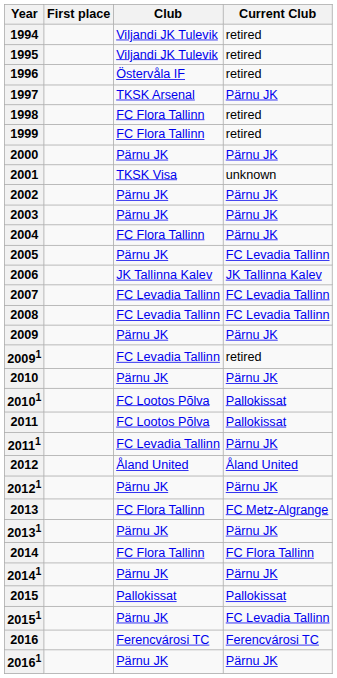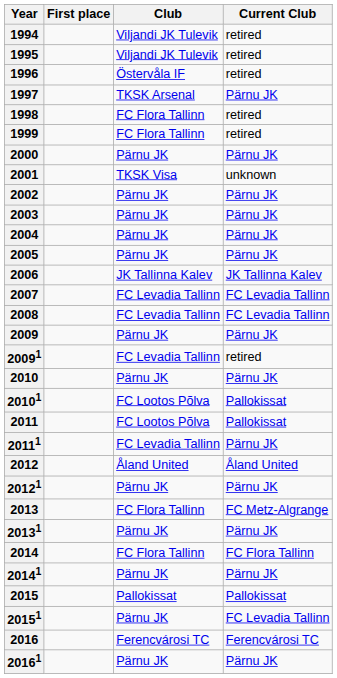 <table class="wikitable plainrowheaders sortable">
 <tr>
 <th scope=col>Year</th>
 <th scope=col>First place</th>
 <th scope=col>Club</th>
 <th scope=col>Current Club</th>
 </tr>
 <tr>
 <th scope=row style=text-align:center>1994</th>
 <td></td>
 <td> <a href='#'>Viljandi JK Tulevik</a></td>
 <td> retired</td>
 </tr>
 <tr>
 <th scope=row style=text-align:center>1995</th>
 <td></td>
 <td> <a href='#'>Viljandi JK Tulevik</a></td>
 <td> retired</td>
 </tr>
 <tr>
 <th scope=row style=text-align:center>1996</th>
 <td></td>
 <td> <a href='#'>Östervåla IF</a></td>
 <td> retired</td>
 </tr>
 <tr>
 <th scope=row style=text-align:center>1997</th>
 <td></td>
 <td> <a href='#'>TKSK Arsenal</a></td>
 <td> <a href='#'>Pärnu JK</a></td>
 </tr>
 <tr>
 <th scope=row style=text-align:center>1998</th>
 <td></td>
 <td> <a href='#'>FC Flora Tallinn</a></td>
 <td> retired</td>
 </tr>
 <tr>
 <th scope=row style=text-align:center>1999</th>
 <td></td>
 <td> <a href='#'>FC Flora Tallinn</a></td>
 <td> retired</td>
 </tr>
 <tr>
 <th scope=row style=text-align:center>2000</th>
 <td></td>
 <td> <a href='#'>Pärnu JK</a></td>
 <td> <a href='#'>Pärnu JK</a></td>
 </tr>
 <tr>
 <th scope=row style=text-align:center>2001</th>
 <td></td>
 <td> <a href='#'>TKSK Visa</a></td>
 <td> unknown</td>
 </tr>
 <tr>
 <th scope=row style=text-align:center>2002</th>
 <td></td>
 <td> <a href='#'>Pärnu JK</a></td>
 <td> <a href='#'>Pärnu JK</a></td>
 </tr>
 <tr>
 <th scope=row style=text-align:center>2003</th>
 <td></td>
 <td> <a href='#'>Pärnu JK</a></td>
 <td> <a href='#'>Pärnu JK</a></td>
 </tr>
 <tr>
 <th scope=row style=text-align:center>2004</th>
 <td></td>
-<td> <a href='#'>FC Flora Tallinn</a></td>
+<td> <a href='#'>Pärnu JK</a></td>
 <td> <a href='#'>Pärnu JK</a></td>
 </tr>
 <tr>
 <th scope=row style=text-align:center>2005</th>
 <td></td>
 <td> <a href='#'>Pärnu JK</a></td>
-<td> <a href='#'>FC Levadia Tallinn</a></td>
+<td> <a href='#'>Pärnu JK</a></td>
 </tr>
 <tr>
 <th scope=row style=text-align:center>2006</th>
 <td></td>
 <td> <a href='#'>JK Tallinna Kalev</a></td>
 <td> <a href='#'>JK Tallinna Kalev</a></td>
 </tr>
 <tr>
 <th scope=row style=text-align:center>2007</th>
 <td></td>
 <td> <a href='#'>FC Levadia Tallinn</a></td>
 <td> <a href='#'>FC Levadia Tallinn</a></td>
 </tr>
 <tr>
 <th scope=row style=text-align:center>2008</th>
 <td></td>
 <td> <a href='#'>FC Levadia Tallinn</a></td>
 <td> <a href='#'>FC Levadia Tallinn</a></td>
 </tr>
 <tr>
 <th scope=row style=text-align:center>2009</th>
 <td></td>
 <td> <a href='#'>Pärnu JK</a></td>
 <td> <a href='#'>Pärnu JK</a></td>
 </tr>
 <tr>
 <th scope=row style=text-align:center>2009<sup>1</sup></th>
 <td></td>
 <td> <a href='#'>FC Levadia Tallinn</a></td>
 <td> retired</td>
 </tr>
 <tr>
 <th scope=row style=text-align:center>2010</th>
 <td></td>
 <td> <a href='#'>Pärnu JK</a></td>
 <td> <a href='#'>Pärnu JK</a></td>
 </tr>
 <tr>
 <th scope=row style=text-align:center>2010<sup>1</sup></th>
 <td></td>
 <td> <a href='#'>FC Lootos Põlva</a></td>
 <td> <a href='#'>Pallokissat</a></td>
 </tr>
 <tr>
 <th scope=row style=text-align:center>2011</th>
 <td></td>
 <td> <a href='#'>FC Lootos Põlva</a></td>
 <td> <a href='#'>Pallokissat</a></td>
 </tr>
 <tr>
 <th scope=row style=text-align:center>2011<sup>1</sup></th>
 <td></td>
 <td> <a href='#'>FC Levadia Tallinn</a></td>
 <td> <a href='#'>Pärnu JK</a></td>
 </tr>
 <tr>
 <th scope=row style=text-align:center>2012</th>
 <td></td>
 <td> <a href='#'>Åland United</a></td>
 <td> <a href='#'>Åland United</a></td>
 </tr>
 <tr>
 <th scope=row style=text-align:center>2012<sup>1</sup></th>
 <td></td>
 <td> <a href='#'>Pärnu JK</a></td>
 <td> <a href='#'>Pärnu JK</a></td>
 </tr>
 <tr>
 <th scope=row style=text-align:center>2013</th>
 <td></td>
 <td> <a href='#'>FC Flora Tallinn</a></td>
 <td> <a href='#'>FC Metz-Algrange</a></td>
 </tr>
 <tr>
 <th scope=row style=text-align:center>2013<sup>1</sup></th>
 <td></td>
 <td> <a href='#'>Pärnu JK</a></td>
 <td> <a href='#'>Pärnu JK</a></td>
 </tr>
 <tr>
 <th scope=row style=text-align:center>2014</th>
 <td></td>
 <td> <a href='#'>FC Flora Tallinn</a></td>
 <td> <a href='#'>FC Flora Tallinn</a></td>
 </tr>
 <tr>
 <th scope=row style=text-align:center>2014<sup>1</sup></th>
 <td></td>
 <td> <a href='#'>Pärnu JK</a></td>
 <td> <a href='#'>Pärnu JK</a></td>
 </tr>
 <tr>
 <th scope=row style=text-align:center>2015</th>
 <td></td>
 <td> <a href='#'>Pallokissat</a></td>
 <td> <a href='#'>Pallokissat</a></td>
 </tr>
 <tr>
 <th scope=row style=text-align:center>2015<sup>1</sup></th>
 <td></td>
 <td> <a href='#'>Pärnu JK</a></td>
 <td> <a href='#'>FC Levadia Tallinn</a></td>
 </tr>
 <tr>
 <th scope=row style=text-align:center>2016</th>
 <td></td>
 <td> <a href='#'>Ferencvárosi TC</a></td>
 <td> <a href='#'>Ferencvárosi TC</a></td>
 </tr>
 <tr>
 <th scope=row style=text-align:center>2016<sup>1</sup></th>
 <td></td>
 <td> <a href='#'>Pärnu JK</a></td>
 <td> <a href='#'>Pärnu JK</a></td>
 </tr>
 </table>
